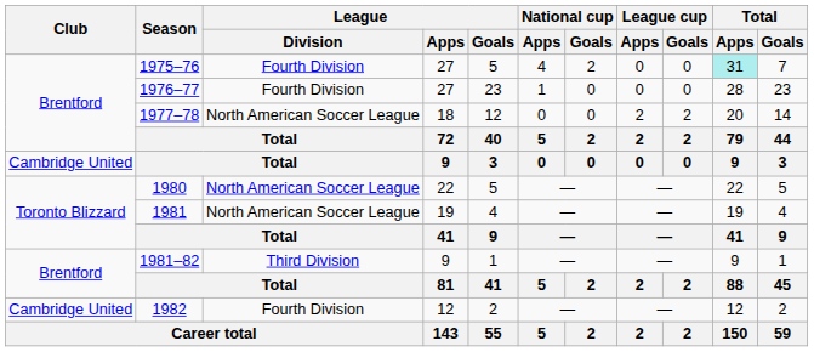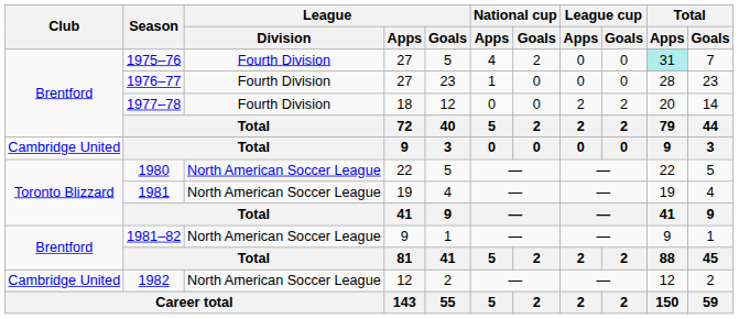 <table class="wikitable" style="text-align: center;">
 <tr>
 <th rowspan="2">Club</th>
 <th rowspan="2">Season</th>
 <th colspan="3">League</th>
 <th colspan="2">National cup</th>
 <th colspan="2">League cup</th>
 <th colspan="2">Total</th>
 </tr>
 <tr>
 <th>Division</th>
 <th>Apps</th>
 <th>Goals</th>
 <th>Apps</th>
 <th>Goals</th>
 <th>Apps</th>
 <th>Goals</th>
 <th>Apps</th>
 <th>Goals</th>
 </tr>
 <tr>
 <td rowspan="4"><a href='#'>Brentford</a></td>
 <td><a href='#'>1975–76</a></td>
 <td><a href='#'>Fourth Division</a></td>
 <td>27</td>
 <td>5</td>
 <td>4</td>
 <td>2</td>
 <td>0</td>
 <td>0</td>
 <td style="background: paleturquoise;">31</td>
 <td>7</td>
 </tr>
 <tr>
 <td><a href='#'>1976–77</a></td>
 <td>Fourth Division</td>
 <td>27</td>
 <td>23</td>
 <td>1</td>
 <td>0</td>
 <td>0</td>
 <td>0</td>
 <td>28</td>
 <td>23</td>
 </tr>
 <tr>
 <td><a href='#'>1977–78</a></td>
-<td>North American Soccer League</td>
+<td>Fourth Division</td>
 <td>18</td>
 <td>12</td>
 <td>0</td>
 <td>0</td>
 <td>2</td>
 <td>2</td>
 <td>20</td>
 <td>14</td>
 </tr>
 <tr>
 <th colspan="2">Total</th>
 <th>72</th>
 <th>40</th>
 <th>5</th>
 <th>2</th>
 <th>2</th>
 <th>2</th>
 <th>79</th>
 <th>44</th>
 </tr>
 <tr>
 <td><a href='#'>Cambridge United</a></td>
 <th colspan="2">Total</th>
 <th>9</th>
 <th>3</th>
 <th>0</th>
 <th>0</th>
 <th>0</th>
 <th>0</th>
 <th>9</th>
 <th>3</th>
 </tr>
 <tr>
 <td rowspan="3"><a href='#'>Toronto Blizzard</a></td>
 <td><a href='#'>1980</a></td>
 <td><a href='#'>North American Soccer League</a></td>
 <td>22</td>
 <td>5</td>
 <td colspan="2">—</td>
 <td colspan="2">—</td>
 <td>22</td>
 <td>5</td>
 </tr>
 <tr>
 <td><a href='#'>1981</a></td>
 <td>North American Soccer League</td>
 <td>19</td>
 <td>4</td>
 <td colspan="2">—</td>
 <td colspan="2">—</td>
 <td>19</td>
 <td>4</td>
 </tr>
 <tr>
 <th colspan="2">Total</th>
 <th>41</th>
 <th>9</th>
 <th colspan="2">—</th>
 <th colspan="2">—</th>
 <th>41</th>
 <th>9</th>
 </tr>
 <tr>
 <td rowspan="2"><a href='#'>Brentford</a></td>
 <td><a href='#'>1981–82</a></td>
-<td><a href='#'>Third Division</a></td>
+<td>North American Soccer League</td>
 <td>9</td>
 <td>1</td>
 <td colspan="2">—</td>
 <td colspan="2">—</td>
 <td>9</td>
 <td>1</td>
 </tr>
 <tr>
 <th colspan="2">Total</th>
 <th>81</th>
 <th>41</th>
 <th>5</th>
 <th>2</th>
 <th>2</th>
 <th>2</th>
 <th>88</th>
 <th>45</th>
 </tr>
 <tr>
 <td><a href='#'>Cambridge United</a></td>
 <td><a href='#'>1982</a></td>
-<td>Fourth Division</td>
+<td>North American Soccer League</td>
 <td>12</td>
 <td>2</td>
 <td colspan="2">—</td>
 <td colspan="2">—</td>
 <td>12</td>
 <td>2</td>
 </tr>
 <tr>
 <th colspan="3">Career total</th>
 <th>143</th>
 <th>55</th>
 <th>5</th>
 <th>2</th>
 <th>2</th>
 <th>2</th>
 <th>150</th>
 <th>59</th>
 </tr>
 </table>
